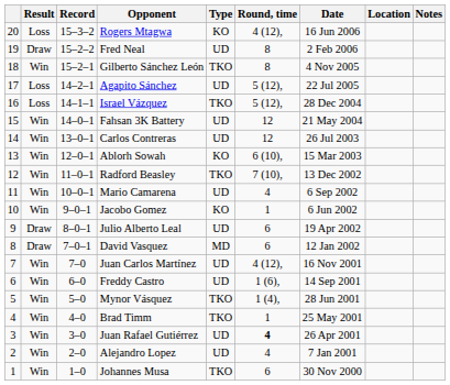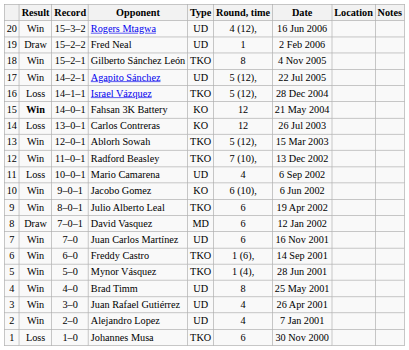 <table class="wikitable" style="text-align:center">
 <tr>
 <th></th>
 <th>Result</th>
 <th>Record</th>
 <th>Opponent</th>
 <th>Type</th>
 <th>Round, time</th>
 <th>Date</th>
 <th>Location</th>
 <th>Notes</th>
 </tr>
 <tr>
 <td>20</td>
-<td>Loss</td>
+<td>Win</td>
 <td>15–3–2</td>
 <td style="text-align:left;"><a href='#'>Rogers Mtagwa</a></td>
-<td>KO</td>
+<td>UD</td>
 <td>4 (12), </td>
 <td>16 Jun 2006</td>
 <td style="text-align:left;"></td>
 <td style="text-align:left;"></td>
 </tr>
 <tr>
 <td>19</td>
 <td>Draw</td>
 <td>15–2–2</td>
 <td style="text-align:left;">Fred Neal</td>
 <td>UD</td>
-<td>8</td>
+<td>1</td>
 <td>2 Feb 2006</td>
 <td style="text-align:left;"></td>
 <td></td>
 </tr>
 <tr>
 <td>18</td>
 <td>Win</td>
 <td>15–2–1</td>
 <td style="text-align:left;">Gilberto Sánchez León</td>
 <td>TKO</td>
 <td>8</td>
 <td>4 Nov 2005</td>
 <td style="text-align:left;"></td>
 <td></td>
 </tr>
 <tr>
 <td>17</td>
-<td>Loss</td>
+<td>Win</td>
 <td>14–2–1</td>
 <td style="text-align:left;"><a href='#'>Agapito Sánchez</a></td>
 <td>UD</td>
 <td>5 (12), </td>
 <td>22 Jul 2005</td>
 <td style="text-align:left;"></td>
 <td style="text-align:left;"></td>
 </tr>
 <tr>
 <td>16</td>
 <td>Loss</td>
 <td>14–1–1</td>
 <td style="text-align:left;"><a href='#'>Israel Vázquez</a></td>
 <td>TKO</td>
 <td>5 (12), </td>
 <td>28 Dec 2004</td>
 <td style="text-align:left;"></td>
 <td style="text-align:left;"></td>
 </tr>
 <tr>
 <td>15</td>
-<td>Win</td>
+<td><strong>Win</strong></td>
 <td>14–0–1</td>
 <td style="text-align:left;">Fahsan 3K Battery</td>
-<td>UD</td>
+<td>KO</td>
 <td>12</td>
 <td>21 May 2004</td>
 <td style="text-align:left;"></td>
 <td></td>
 </tr>
 <tr>
 <td>14</td>
-<td>Win</td>
+<td>Loss</td>
 <td>13–0–1</td>
 <td style="text-align:left;">Carlos Contreras</td>
-<td>UD</td>
+<td>KO</td>
 <td>12</td>
 <td>26 Jul 2003</td>
 <td style="text-align:left;"></td>
 <td style="text-align:left;"></td>
 </tr>
 <tr>
 <td>13</td>
 <td>Win</td>
 <td>12–0–1</td>
 <td style="text-align:left;">Ablorh Sowah</td>
-<td>KO</td>
-<td>6 (10), </td>
+<td>TKO</td>
+<td>5 (12), </td>
 <td>15 Mar 2003</td>
 <td style="text-align:left;"></td>
 <td></td>
 </tr>
 <tr>
 <td>12</td>
 <td>Win</td>
 <td>11–0–1</td>
 <td style="text-align:left;">Radford Beasley</td>
 <td>TKO</td>
 <td>7 (10), </td>
 <td>13 Dec 2002</td>
 <td style="text-align:left;"></td>
 <td></td>
 </tr>
 <tr>
 <td>11</td>
-<td>Win</td>
+<td>Loss</td>
 <td>10–0–1</td>
 <td style="text-align:left;">Mario Camarena</td>
 <td>UD</td>
 <td>4</td>
 <td>6 Sep 2002</td>
 <td style="text-align:left;"></td>
 <td></td>
 </tr>
 <tr>
 <td>10</td>
 <td>Win</td>
 <td>9–0–1</td>
 <td style="text-align:left;">Jacobo Gomez</td>
 <td>KO</td>
-<td>1</td>
+<td>6 (10), </td>
 <td>6 Jun 2002</td>
 <td style="text-align:left;"></td>
 <td></td>
 </tr>
 <tr>
 <td>9</td>
-<td>Draw</td>
+<td>Win</td>
 <td>8–0–1</td>
 <td style="text-align:left;">Julio Alberto Leal</td>
-<td>UD</td>
+<td>TKO</td>
 <td>6</td>
 <td>19 Apr 2002</td>
 <td style="text-align:left;"></td>
 <td></td>
 </tr>
 <tr>
 <td>8</td>
 <td>Draw</td>
 <td>7–0–1</td>
 <td style="text-align:left;">David Vasquez</td>
 <td>MD</td>
 <td>6</td>
 <td>12 Jan 2002</td>
 <td style="text-align:left;"></td>
 <td></td>
 </tr>
 <tr>
 <td>7</td>
 <td>Win</td>
 <td>7–0</td>
 <td style="text-align:left;">Juan Carlos Martínez</td>
 <td>UD</td>
-<td>4 (12), </td>
+<td>6</td>
 <td>16 Nov 2001</td>
 <td style="text-align:left;"></td>
 <td></td>
 </tr>
 <tr>
 <td>6</td>
 <td>Win</td>
 <td>6–0</td>
 <td style="text-align:left;">Freddy Castro</td>
-<td>UD</td>
+<td>TKO</td>
 <td>1 (6), </td>
 <td>14 Sep 2001</td>
 <td style="text-align:left;"></td>
 <td></td>
 </tr>
 <tr>
 <td>5</td>
 <td>Win</td>
 <td>5–0</td>
 <td style="text-align:left;">Mynor Vásquez</td>
 <td>TKO</td>
 <td>1 (4), </td>
 <td>28 Jun 2001</td>
 <td style="text-align:left;"></td>
 <td></td>
 </tr>
 <tr>
 <td>4</td>
 <td>Win</td>
 <td>4–0</td>
 <td style="text-align:left;">Brad Timm</td>
-<td>TKO</td>
-<td>1</td>
+<td>UD</td>
+<td>8</td>
 <td>25 May 2001</td>
 <td style="text-align:left;"></td>
 <td></td>
 </tr>
 <tr>
 <td>3</td>
 <td>Win</td>
 <td>3–0</td>
 <td style="text-align:left;">Juan Rafael Gutiérrez</td>
 <td>UD</td>
-<td><strong>4</strong></td>
+<td>4</td>
 <td>26 Apr 2001</td>
 <td style="text-align:left;"></td>
 <td></td>
 </tr>
 <tr>
 <td>2</td>
 <td>Win</td>
 <td>2–0</td>
 <td style="text-align:left;">Alejandro Lopez</td>
 <td>UD</td>
 <td>4</td>
 <td>7 Jan 2001</td>
 <td style="text-align:left;"></td>
 <td></td>
 </tr>
 <tr>
 <td>1</td>
-<td>Win</td>
+<td>Loss</td>
 <td>1–0</td>
 <td style="text-align:left;">Johannes Musa</td>
 <td>TKO</td>
 <td>6</td>
 <td>30 Nov 2000</td>
 <td style="text-align:left;"></td>
 <td></td>
 </tr>
 </table>
